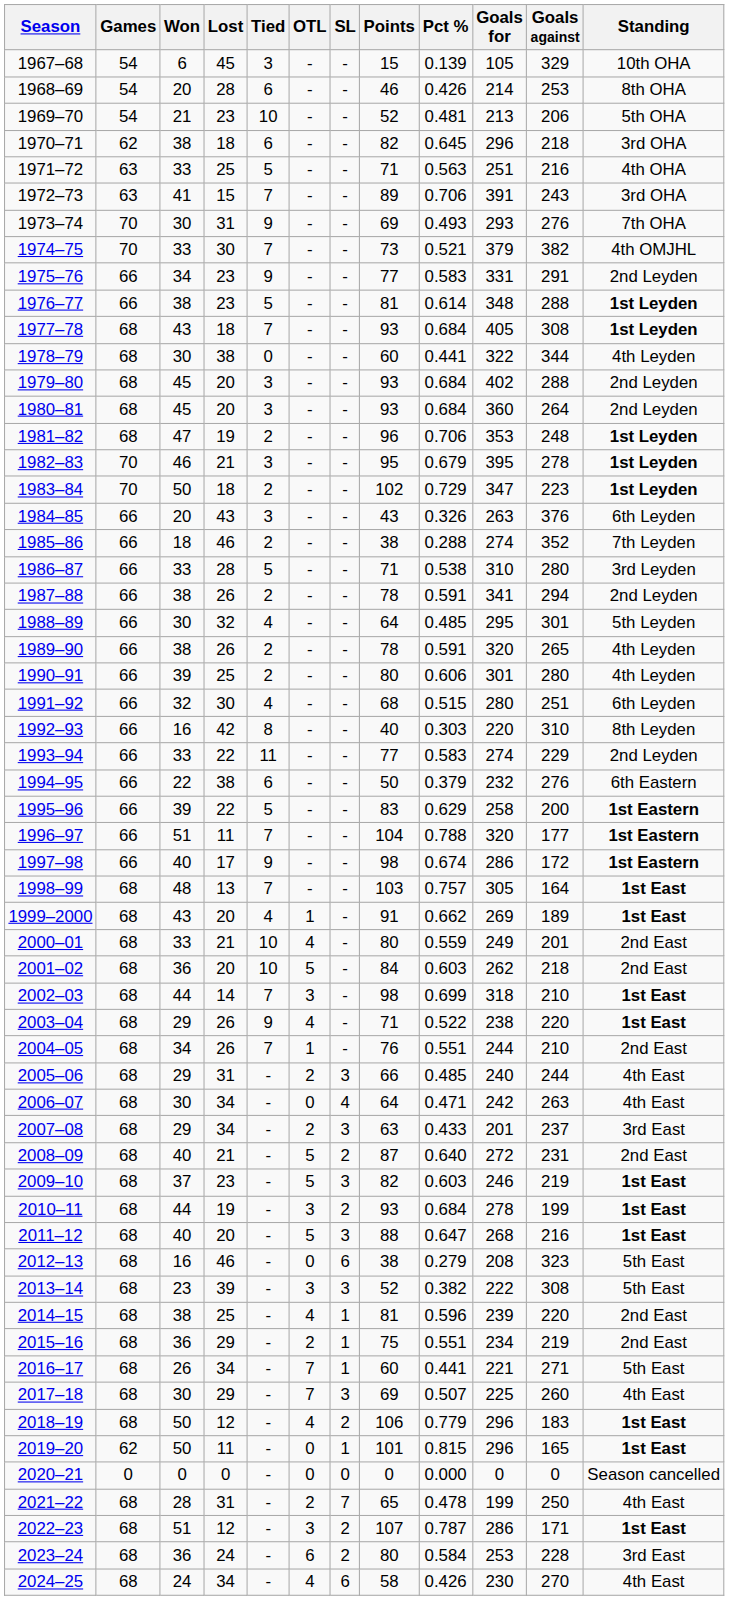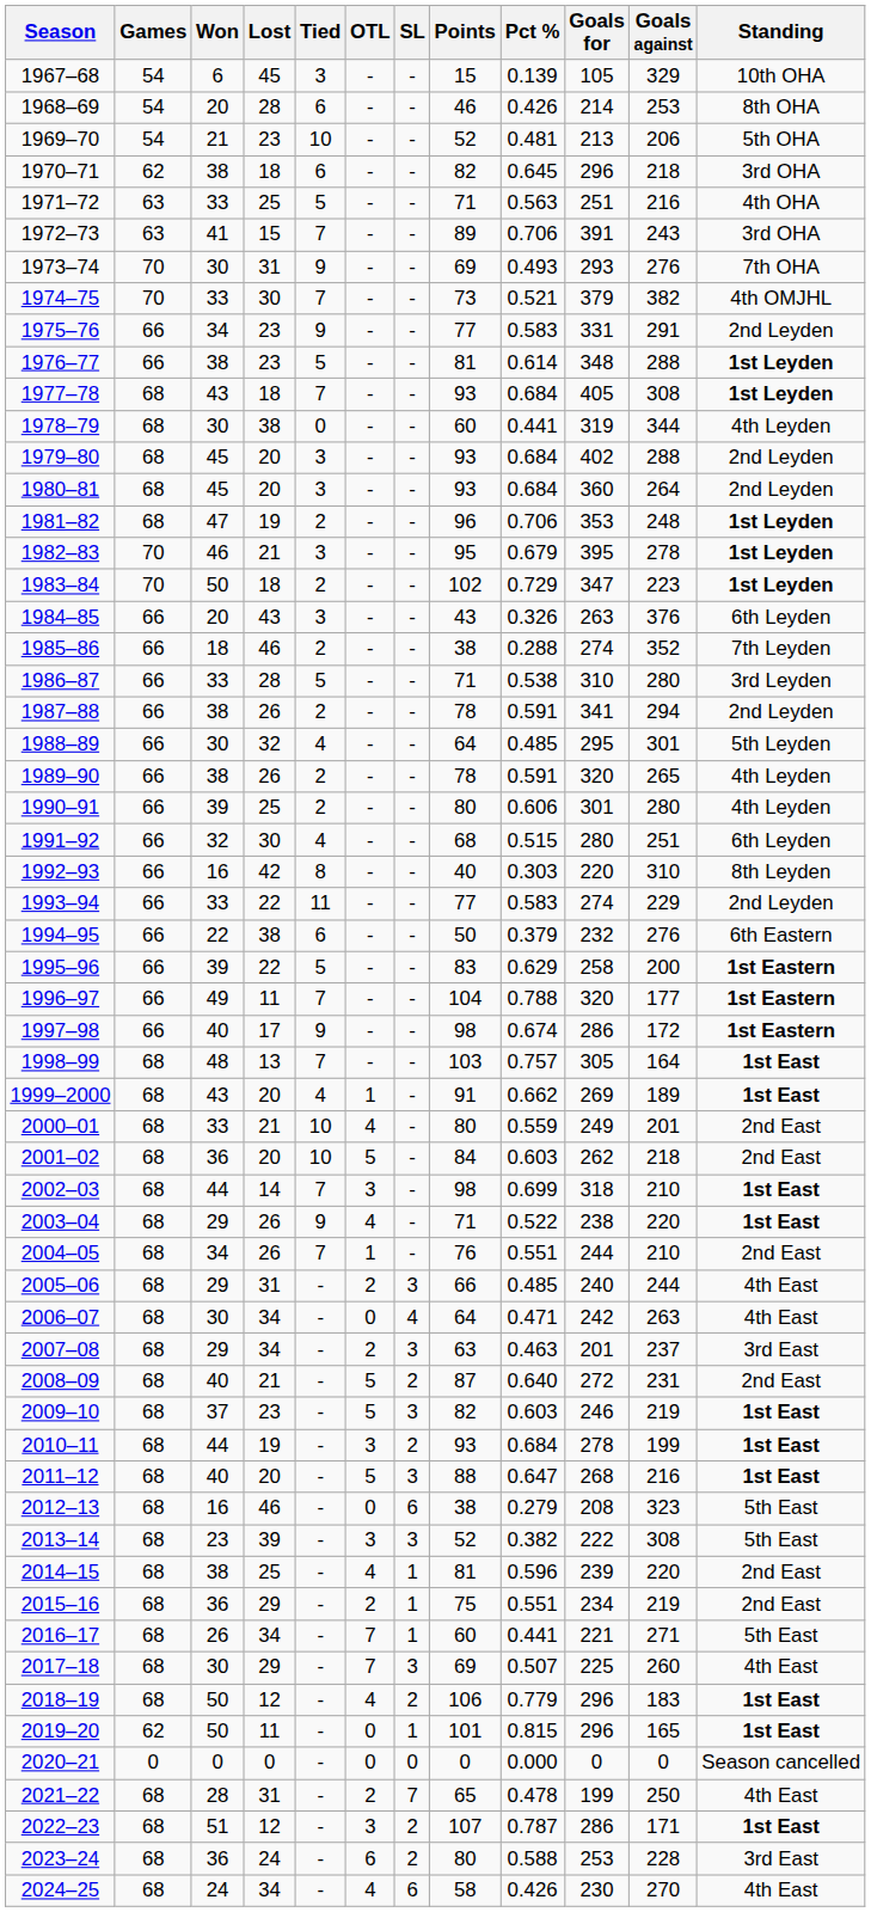 <table class="wikitable">
 <tr>
 <th><a href='#'>Season</a></th>
 <th>Games</th>
 <th>Won</th>
 <th>Lost</th>
 <th>Tied</th>
 <th>OTL</th>
 <th>SL</th>
 <th>Points</th>
 <th>Pct %</th>
 <th>Goals<br>for</th>
 <th>Goals<br><small>against</small></th>
 <th>Standing</th>
 </tr>
 <tr align="center">
 <td>1967–68</td>
 <td>54</td>
 <td>6</td>
 <td>45</td>
 <td>3</td>
 <td>-</td>
 <td>-</td>
 <td>15</td>
 <td>0.139</td>
 <td>105</td>
 <td>329</td>
 <td>10th OHA</td>
 </tr>
 <tr align="center">
 <td>1968–69</td>
 <td>54</td>
 <td>20</td>
 <td>28</td>
 <td>6</td>
 <td>-</td>
 <td>-</td>
 <td>46</td>
 <td>0.426</td>
 <td>214</td>
 <td>253</td>
 <td>8th OHA</td>
 </tr>
 <tr align="center">
 <td>1969–70</td>
 <td>54</td>
 <td>21</td>
 <td>23</td>
 <td>10</td>
 <td>-</td>
 <td>-</td>
 <td>52</td>
 <td>0.481</td>
 <td>213</td>
 <td>206</td>
 <td>5th OHA</td>
 </tr>
 <tr align="center">
 <td>1970–71</td>
 <td>62</td>
 <td>38</td>
 <td>18</td>
 <td>6</td>
 <td>-</td>
 <td>-</td>
 <td>82</td>
 <td>0.645</td>
 <td>296</td>
 <td>218</td>
 <td>3rd OHA</td>
 </tr>
 <tr align="center">
 <td>1971–72</td>
 <td>63</td>
 <td>33</td>
 <td>25</td>
 <td>5</td>
 <td>-</td>
 <td>-</td>
 <td>71</td>
 <td>0.563</td>
 <td>251</td>
 <td>216</td>
 <td>4th OHA</td>
 </tr>
 <tr align="center">
 <td>1972–73</td>
 <td>63</td>
 <td>41</td>
 <td>15</td>
 <td>7</td>
 <td>-</td>
 <td>-</td>
 <td>89</td>
 <td>0.706</td>
 <td>391</td>
 <td>243</td>
 <td>3rd OHA</td>
 </tr>
 <tr align="center">
 <td>1973–74</td>
 <td>70</td>
 <td>30</td>
 <td>31</td>
 <td>9</td>
 <td>-</td>
 <td>-</td>
 <td>69</td>
 <td>0.493</td>
 <td>293</td>
 <td>276</td>
 <td>7th OHA</td>
 </tr>
 <tr align="center">
 <td><a href='#'>1974–75</a></td>
 <td>70</td>
 <td>33</td>
 <td>30</td>
 <td>7</td>
 <td>-</td>
 <td>-</td>
 <td>73</td>
 <td>0.521</td>
 <td>379</td>
 <td>382</td>
 <td>4th OMJHL</td>
 </tr>
 <tr align="center">
 <td><a href='#'>1975–76</a></td>
 <td>66</td>
 <td>34</td>
 <td>23</td>
 <td>9</td>
 <td>-</td>
 <td>-</td>
 <td>77</td>
 <td>0.583</td>
 <td>331</td>
 <td>291</td>
 <td>2nd Leyden</td>
 </tr>
 <tr align="center">
 <td><a href='#'>1976–77</a></td>
 <td>66</td>
 <td>38</td>
 <td>23</td>
 <td>5</td>
 <td>-</td>
 <td>-</td>
 <td>81</td>
 <td>0.614</td>
 <td>348</td>
 <td>288</td>
 <td><strong>1st Leyden</strong></td>
 </tr>
 <tr align="center">
 <td><a href='#'>1977–78</a></td>
 <td>68</td>
 <td>43</td>
 <td>18</td>
 <td>7</td>
 <td>-</td>
 <td>-</td>
 <td>93</td>
 <td>0.684</td>
 <td>405</td>
 <td>308</td>
 <td><strong>1st Leyden</strong></td>
 </tr>
 <tr align="center">
 <td><a href='#'>1978–79</a></td>
 <td>68</td>
 <td>30</td>
 <td>38</td>
 <td>0</td>
 <td>-</td>
 <td>-</td>
 <td>60</td>
 <td>0.441</td>
-<td>322</td>
+<td>319</td>
 <td>344</td>
 <td>4th Leyden</td>
 </tr>
 <tr align="center">
 <td><a href='#'>1979–80</a></td>
 <td>68</td>
 <td>45</td>
 <td>20</td>
 <td>3</td>
 <td>-</td>
 <td>-</td>
 <td>93</td>
 <td>0.684</td>
 <td>402</td>
 <td>288</td>
 <td>2nd Leyden</td>
 </tr>
 <tr align="center">
 <td><a href='#'>1980–81</a></td>
 <td>68</td>
 <td>45</td>
 <td>20</td>
 <td>3</td>
 <td>-</td>
 <td>-</td>
 <td>93</td>
 <td>0.684</td>
 <td>360</td>
 <td>264</td>
 <td>2nd Leyden</td>
 </tr>
 <tr align="center">
 <td><a href='#'>1981–82</a></td>
 <td>68</td>
 <td>47</td>
 <td>19</td>
 <td>2</td>
 <td>-</td>
 <td>-</td>
 <td>96</td>
 <td>0.706</td>
 <td>353</td>
 <td>248</td>
 <td><strong>1st Leyden</strong></td>
 </tr>
 <tr align="center">
 <td><a href='#'>1982–83</a></td>
 <td>70</td>
 <td>46</td>
 <td>21</td>
 <td>3</td>
 <td>-</td>
 <td>-</td>
 <td>95</td>
 <td>0.679</td>
 <td>395</td>
 <td>278</td>
 <td><strong>1st Leyden</strong></td>
 </tr>
 <tr align="center">
 <td><a href='#'>1983–84</a></td>
 <td>70</td>
 <td>50</td>
 <td>18</td>
 <td>2</td>
 <td>-</td>
 <td>-</td>
 <td>102</td>
 <td>0.729</td>
 <td>347</td>
 <td>223</td>
 <td><strong>1st Leyden</strong></td>
 </tr>
 <tr align="center">
 <td><a href='#'>1984–85</a></td>
 <td>66</td>
 <td>20</td>
 <td>43</td>
 <td>3</td>
 <td>-</td>
 <td>-</td>
 <td>43</td>
 <td>0.326</td>
 <td>263</td>
 <td>376</td>
 <td>6th Leyden</td>
 </tr>
 <tr align="center">
 <td><a href='#'>1985–86</a></td>
 <td>66</td>
 <td>18</td>
 <td>46</td>
 <td>2</td>
 <td>-</td>
 <td>-</td>
 <td>38</td>
 <td>0.288</td>
 <td>274</td>
 <td>352</td>
 <td>7th Leyden</td>
 </tr>
 <tr align="center">
 <td><a href='#'>1986–87</a></td>
 <td>66</td>
 <td>33</td>
 <td>28</td>
 <td>5</td>
 <td>-</td>
 <td>-</td>
 <td>71</td>
 <td>0.538</td>
 <td>310</td>
 <td>280</td>
 <td>3rd Leyden</td>
 </tr>
 <tr align="center">
 <td><a href='#'>1987–88</a></td>
 <td>66</td>
 <td>38</td>
 <td>26</td>
 <td>2</td>
 <td>-</td>
 <td>-</td>
 <td>78</td>
 <td>0.591</td>
 <td>341</td>
 <td>294</td>
 <td>2nd Leyden</td>
 </tr>
 <tr align="center">
 <td><a href='#'>1988–89</a></td>
 <td>66</td>
 <td>30</td>
 <td>32</td>
 <td>4</td>
 <td>-</td>
 <td>-</td>
 <td>64</td>
 <td>0.485</td>
 <td>295</td>
 <td>301</td>
 <td>5th Leyden</td>
 </tr>
 <tr align="center">
 <td><a href='#'>1989–90</a></td>
 <td>66</td>
 <td>38</td>
 <td>26</td>
 <td>2</td>
 <td>-</td>
 <td>-</td>
 <td>78</td>
 <td>0.591</td>
 <td>320</td>
 <td>265</td>
 <td>4th Leyden</td>
 </tr>
 <tr align="center">
 <td><a href='#'>1990–91</a></td>
 <td>66</td>
 <td>39</td>
 <td>25</td>
 <td>2</td>
 <td>-</td>
 <td>-</td>
 <td>80</td>
 <td>0.606</td>
 <td>301</td>
 <td>280</td>
 <td>4th Leyden</td>
 </tr>
 <tr align="center">
 <td><a href='#'>1991–92</a></td>
 <td>66</td>
 <td>32</td>
 <td>30</td>
 <td>4</td>
 <td>-</td>
 <td>-</td>
 <td>68</td>
 <td>0.515</td>
 <td>280</td>
 <td>251</td>
 <td>6th Leyden</td>
 </tr>
 <tr align="center">
 <td><a href='#'>1992–93</a></td>
 <td>66</td>
 <td>16</td>
 <td>42</td>
 <td>8</td>
 <td>-</td>
 <td>-</td>
 <td>40</td>
 <td>0.303</td>
 <td>220</td>
 <td>310</td>
 <td>8th Leyden</td>
 </tr>
 <tr align="center">
 <td><a href='#'>1993–94</a></td>
 <td>66</td>
 <td>33</td>
 <td>22</td>
 <td>11</td>
 <td>-</td>
 <td>-</td>
 <td>77</td>
 <td>0.583</td>
 <td>274</td>
 <td>229</td>
 <td>2nd Leyden</td>
 </tr>
 <tr align="center">
 <td><a href='#'>1994–95</a></td>
 <td>66</td>
 <td>22</td>
 <td>38</td>
 <td>6</td>
 <td>-</td>
 <td>-</td>
 <td>50</td>
 <td>0.379</td>
 <td>232</td>
 <td>276</td>
 <td>6th Eastern</td>
 </tr>
 <tr align="center">
 <td><a href='#'>1995–96</a></td>
 <td>66</td>
 <td>39</td>
 <td>22</td>
 <td>5</td>
 <td>-</td>
 <td>-</td>
 <td>83</td>
 <td>0.629</td>
 <td>258</td>
 <td>200</td>
 <td><strong>1st Eastern</strong></td>
 </tr>
 <tr align="center">
 <td><a href='#'>1996–97</a></td>
 <td>66</td>
-<td>51</td>
+<td>49</td>
 <td>11</td>
 <td>7</td>
 <td>-</td>
 <td>-</td>
 <td>104</td>
 <td>0.788</td>
 <td>320</td>
 <td>177</td>
 <td><strong>1st Eastern</strong></td>
 </tr>
 <tr align="center">
 <td><a href='#'>1997–98</a></td>
 <td>66</td>
 <td>40</td>
 <td>17</td>
 <td>9</td>
 <td>-</td>
 <td>-</td>
 <td>98</td>
 <td>0.674</td>
 <td>286</td>
 <td>172</td>
 <td><strong>1st Eastern</strong></td>
 </tr>
 <tr align="center">
 <td><a href='#'>1998–99</a></td>
 <td>68</td>
 <td>48</td>
 <td>13</td>
 <td>7</td>
 <td>-</td>
 <td>-</td>
 <td>103</td>
 <td>0.757</td>
 <td>305</td>
 <td>164</td>
 <td><strong>1st East</strong></td>
 </tr>
 <tr align="center">
 <td><a href='#'>1999–2000</a></td>
 <td>68</td>
 <td>43</td>
 <td>20</td>
 <td>4</td>
 <td>1</td>
 <td>-</td>
 <td>91</td>
 <td>0.662</td>
 <td>269</td>
 <td>189</td>
 <td><strong>1st East</strong></td>
 </tr>
 <tr align="center">
 <td><a href='#'>2000–01</a></td>
 <td>68</td>
 <td>33</td>
 <td>21</td>
 <td>10</td>
 <td>4</td>
 <td>-</td>
 <td>80</td>
 <td>0.559</td>
 <td>249</td>
 <td>201</td>
 <td>2nd East</td>
 </tr>
 <tr align="center">
 <td><a href='#'>2001–02</a></td>
 <td>68</td>
 <td>36</td>
 <td>20</td>
 <td>10</td>
 <td>5</td>
 <td>-</td>
 <td>84</td>
 <td>0.603</td>
 <td>262</td>
 <td>218</td>
 <td>2nd East</td>
 </tr>
 <tr align="center">
 <td><a href='#'>2002–03</a></td>
 <td>68</td>
 <td>44</td>
 <td>14</td>
 <td>7</td>
 <td>3</td>
 <td>-</td>
 <td>98</td>
 <td>0.699</td>
 <td>318</td>
 <td>210</td>
 <td><strong>1st East</strong></td>
 </tr>
 <tr align="center">
 <td><a href='#'>2003–04</a></td>
 <td>68</td>
 <td>29</td>
 <td>26</td>
 <td>9</td>
 <td>4</td>
 <td>-</td>
 <td>71</td>
 <td>0.522</td>
 <td>238</td>
 <td>220</td>
 <td><strong>1st East</strong></td>
 </tr>
 <tr align="center">
 <td><a href='#'>2004–05</a></td>
 <td>68</td>
 <td>34</td>
 <td>26</td>
 <td>7</td>
 <td>1</td>
 <td>-</td>
 <td>76</td>
 <td>0.551</td>
 <td>244</td>
 <td>210</td>
 <td>2nd East</td>
 </tr>
 <tr align="center">
 <td><a href='#'>2005–06</a></td>
 <td>68</td>
 <td>29</td>
 <td>31</td>
 <td>-</td>
 <td>2</td>
 <td>3</td>
 <td>66</td>
 <td>0.485</td>
 <td>240</td>
 <td>244</td>
 <td>4th East</td>
 </tr>
 <tr align="center">
 <td><a href='#'>2006–07</a></td>
 <td>68</td>
 <td>30</td>
 <td>34</td>
 <td>-</td>
 <td>0</td>
 <td>4</td>
 <td>64</td>
 <td>0.471</td>
 <td>242</td>
 <td>263</td>
 <td>4th East</td>
 </tr>
 <tr align="center">
 <td><a href='#'>2007–08</a></td>
 <td>68</td>
 <td>29</td>
 <td>34</td>
 <td>-</td>
 <td>2</td>
 <td>3</td>
 <td>63</td>
-<td>0.433</td>
+<td>0.463</td>
 <td>201</td>
 <td>237</td>
 <td>3rd East</td>
 </tr>
 <tr align="center">
 <td><a href='#'>2008–09</a></td>
 <td>68</td>
 <td>40</td>
 <td>21</td>
 <td>-</td>
 <td>5</td>
 <td>2</td>
 <td>87</td>
 <td>0.640</td>
 <td>272</td>
 <td>231</td>
 <td>2nd East</td>
 </tr>
 <tr align="center">
 <td><a href='#'>2009–10</a></td>
 <td>68</td>
 <td>37</td>
 <td>23</td>
 <td>-</td>
 <td>5</td>
 <td>3</td>
 <td>82</td>
 <td>0.603</td>
 <td>246</td>
 <td>219</td>
 <td><strong>1st East</strong></td>
 </tr>
 <tr align="center">
 <td><a href='#'>2010–11</a></td>
 <td>68</td>
 <td>44</td>
 <td>19</td>
 <td>-</td>
 <td>3</td>
 <td>2</td>
 <td>93</td>
 <td>0.684</td>
 <td>278</td>
 <td>199</td>
 <td><strong>1st East</strong></td>
 </tr>
 <tr align="center">
 <td><a href='#'>2011–12</a></td>
 <td>68</td>
 <td>40</td>
 <td>20</td>
 <td>-</td>
 <td>5</td>
 <td>3</td>
 <td>88</td>
 <td>0.647</td>
 <td>268</td>
 <td>216</td>
 <td><strong>1st East</strong></td>
 </tr>
 <tr align="center">
 <td><a href='#'>2012–13</a></td>
 <td>68</td>
 <td>16</td>
 <td>46</td>
 <td>-</td>
 <td>0</td>
 <td>6</td>
 <td>38</td>
 <td>0.279</td>
 <td>208</td>
 <td>323</td>
 <td>5th East</td>
 </tr>
 <tr align="center">
 <td><a href='#'>2013–14</a></td>
 <td>68</td>
 <td>23</td>
 <td>39</td>
 <td>-</td>
 <td>3</td>
 <td>3</td>
 <td>52</td>
 <td>0.382</td>
 <td>222</td>
 <td>308</td>
 <td>5th East</td>
 </tr>
 <tr align="center">
 <td><a href='#'>2014–15</a></td>
 <td>68</td>
 <td>38</td>
 <td>25</td>
 <td>-</td>
 <td>4</td>
 <td>1</td>
 <td>81</td>
 <td>0.596</td>
 <td>239</td>
 <td>220</td>
 <td>2nd East</td>
 </tr>
 <tr align="center">
 <td><a href='#'>2015–16</a></td>
 <td>68</td>
 <td>36</td>
 <td>29</td>
 <td>-</td>
 <td>2</td>
 <td>1</td>
 <td>75</td>
 <td>0.551</td>
 <td>234</td>
 <td>219</td>
 <td>2nd East</td>
 </tr>
 <tr align="center">
 <td><a href='#'>2016–17</a></td>
 <td>68</td>
 <td>26</td>
 <td>34</td>
 <td>-</td>
 <td>7</td>
 <td>1</td>
 <td>60</td>
 <td>0.441</td>
 <td>221</td>
 <td>271</td>
 <td>5th East</td>
 </tr>
 <tr align="center">
 <td><a href='#'>2017–18</a></td>
 <td>68</td>
 <td>30</td>
 <td>29</td>
 <td>-</td>
 <td>7</td>
 <td>3</td>
 <td>69</td>
 <td>0.507</td>
 <td>225</td>
 <td>260</td>
 <td>4th East</td>
 </tr>
 <tr align="center">
 <td><a href='#'>2018–19</a></td>
 <td>68</td>
 <td>50</td>
 <td>12</td>
 <td>-</td>
 <td>4</td>
 <td>2</td>
 <td>106</td>
 <td>0.779</td>
 <td>296</td>
 <td>183</td>
 <td><strong>1st East</strong></td>
 </tr>
 <tr align="center">
 <td><a href='#'>2019–20</a></td>
 <td>62</td>
 <td>50</td>
 <td>11</td>
 <td>-</td>
 <td>0</td>
 <td>1</td>
 <td>101</td>
 <td>0.815</td>
 <td>296</td>
 <td>165</td>
 <td><strong>1st East</strong></td>
 </tr>
 <tr align="center">
 <td><a href='#'>2020–21</a></td>
 <td>0</td>
 <td>0</td>
 <td>0</td>
 <td>-</td>
 <td>0</td>
 <td>0</td>
 <td>0</td>
 <td>0.000</td>
 <td>0</td>
 <td>0</td>
 <td>Season cancelled</td>
 </tr>
 <tr align="center">
 <td><a href='#'>2021–22</a></td>
 <td>68</td>
 <td>28</td>
 <td>31</td>
 <td>-</td>
 <td>2</td>
 <td>7</td>
 <td>65</td>
 <td>0.478</td>
 <td>199</td>
 <td>250</td>
 <td>4th East</td>
 </tr>
 <tr align="center">
 <td><a href='#'>2022–23</a></td>
 <td>68</td>
 <td>51</td>
 <td>12</td>
 <td>-</td>
 <td>3</td>
 <td>2</td>
 <td>107</td>
 <td>0.787</td>
 <td>286</td>
 <td>171</td>
 <td><strong>1st East</strong></td>
 </tr>
 <tr align="center">
 <td><a href='#'>2023–24</a></td>
 <td>68</td>
 <td>36</td>
 <td>24</td>
 <td>-</td>
 <td>6</td>
 <td>2</td>
 <td>80</td>
-<td>0.584</td>
+<td>0.588</td>
 <td>253</td>
 <td>228</td>
 <td>3rd East</td>
 </tr>
 <tr align="center">
 <td><a href='#'>2024–25</a></td>
 <td>68</td>
 <td>24</td>
 <td>34</td>
 <td>-</td>
 <td>4</td>
 <td>6</td>
 <td>58</td>
 <td>0.426</td>
 <td>230</td>
 <td>270</td>
 <td>4th East</td>
 </tr>
 </table>
